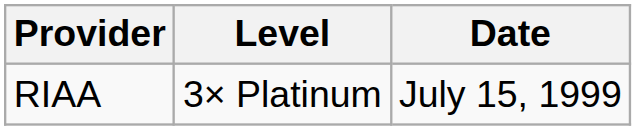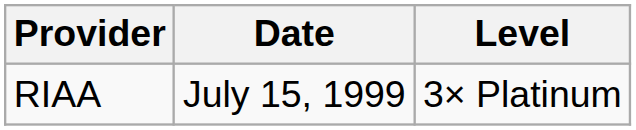 <table class="wikitable">
 <tr>
 <th align="left">Provider</th>
+<th align="left">Date</th>
 <th align="left">Level</th>
-<th align="left">Date</th>
 </tr>
 <tr>
 <td align="left">RIAA</td>
+<td align="left">July 15, 1999</td>
 <td align="left">3× Platinum</td>
-<td align="left">July 15, 1999</td>
 </tr>
 </table>
